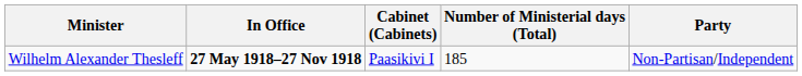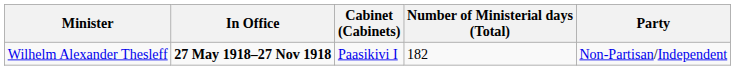 <table class="wikitable">
 <tr>
 <th>Minister</th>
 <th>In Office</th>
 <th>Cabinet<br>(Cabinets)</th>
 <th>Number of Ministerial days <br>(Total)</th>
 <th>Party</th>
 </tr>
 <tr>
 <td><a href='#'>Wilhelm Alexander Thesleff</a></td>
 <td><strong>27 May 1918–27 Nov 1918</strong></td>
 <td><a href='#'>Paasikivi I</a></td>
-<td>185</td>
+<td>182</td>
 <td><a href='#'>Non-Partisan</a>/<a href='#'>Independent</a></td>
 </tr>
 </table>
